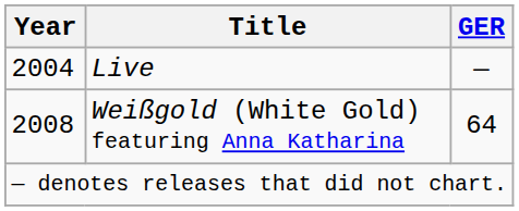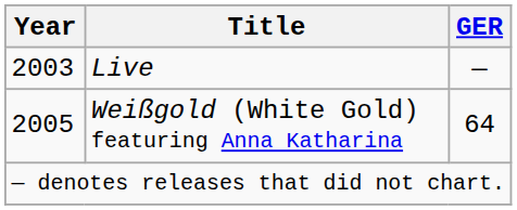 <table class="wikitable">
 <tr>
 <th>Year</th>
 <th>Title</th>
 <th><a href='#'>GER</a></th>
 </tr>
 <tr>
-<td>2004</td>
+<td>2003</td>
 <td><em>Live</em></td>
 <td align="center">—</td>
 </tr>
 <tr>
-<td>2008</td>
+<td>2005</td>
 <td><em>Weißgold</em> (White Gold)<br><small>featuring <a href='#'>Anna Katharina</a></small></td>
 <td align="center">64</td>
 </tr>
 <tr>
 <td colspan="3" align="center"><small>— denotes releases that did not chart.</small></td>
 </tr>
 </table>
